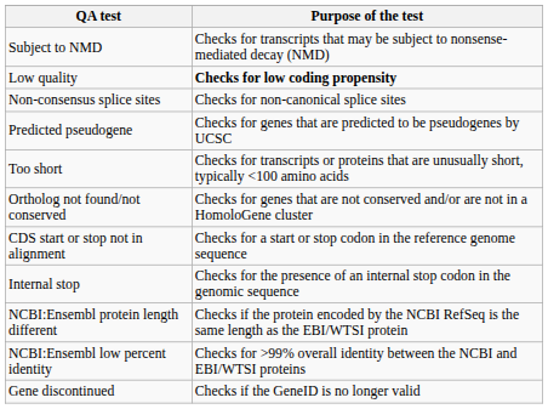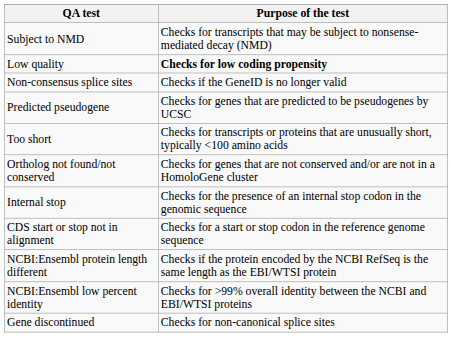 <table class="wikitable">
 <tr>
 </tr>
 <tr>
 <th scope="col" width="290px">QA test</th>
 <th scope="col" width="640px">Purpose of the test</th>
 </tr>
 <tr>
 <td>Subject to NMD</td>
 <td>Checks for transcripts that may be subject to nonsense-mediated decay (NMD)</td>
 </tr>
 <tr>
 <td>Low quality</td>
 <td><strong>Checks for low coding propensity</strong></td>
 </tr>
 <tr>
 <td>Non-consensus splice sites</td>
-<td>Checks for non-canonical splice sites</td>
+<td>Checks if the GeneID is no longer valid</td>
 </tr>
 <tr>
 <td>Predicted pseudogene</td>
 <td>Checks for genes that are predicted to be pseudogenes by UCSC</td>
 </tr>
 <tr>
 <td>Too short</td>
 <td>Checks for transcripts or proteins that are unusually short, typically <100 amino acids</td>
 </tr>
 <tr>
 <td>Ortholog not found/not conserved</td>
 <td>Checks for genes that are not conserved and/or are not in a HomoloGene cluster</td>
 </tr>
 <tr>
+<td>Internal stop</td>
+<td>Checks for the presence of an internal stop codon in the genomic sequence</td>
+</tr>
+<tr>
 <td>CDS start or stop not in alignment</td>
 <td>Checks for a start or stop codon in the reference genome sequence</td>
-</tr>
-<tr>
-<td>Internal stop</td>
-<td>Checks for the presence of an internal stop codon in the genomic sequence</td>
 </tr>
 <tr>
 <td>NCBI:Ensembl protein length different</td>
 <td>Checks if the protein encoded by the NCBI RefSeq is the same length as the EBI/WTSI protein</td>
 </tr>
 <tr>
 <td>NCBI:Ensembl low percent identity</td>
 <td>Checks for >99% overall identity between the NCBI and EBI/WTSI proteins</td>
 </tr>
 <tr>
 <td>Gene discontinued</td>
-<td>Checks if the GeneID is no longer valid</td>
+<td>Checks for non-canonical splice sites</td>
 </tr>
 </table>
